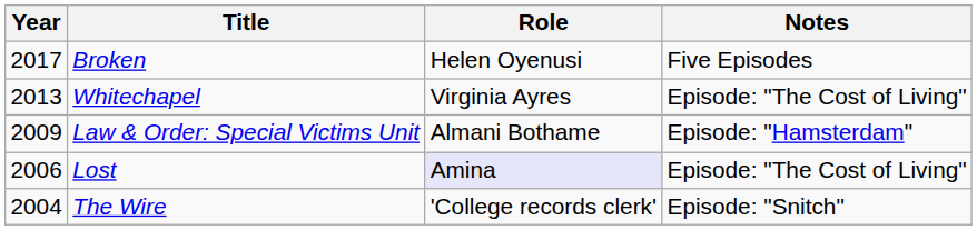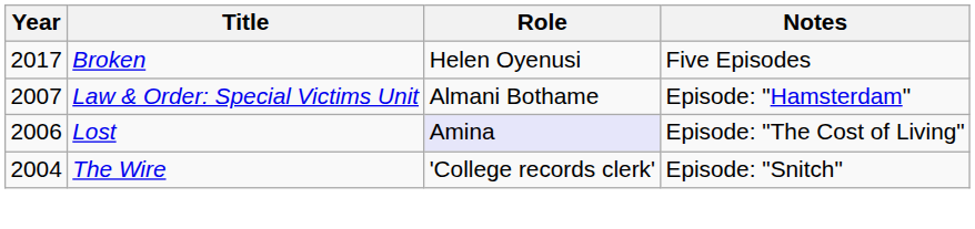 <table class="wikitable sortable">
 <tr>
 <th>Year</th>
 <th>Title</th>
 <th>Role</th>
 <th class="unsortable">Notes</th>
 </tr>
 <tr>
 <td>2017</td>
 <td><em><a href='#'>Broken</a></em></td>
 <td>Helen Oyenusi</td>
 <td>Five Episodes</td>
 </tr>
-<tr |->
-<td>2013</td>
-<td><em><a href='#'>Whitechapel</a></em></td>
-<td>Virginia Ayres</td>
-<td>Episode: "The Cost of Living"</td>
-</tr>
 <tr>
-<td>2009</td>
+<td>2007</td>
 <td><em><a href='#'>Law & Order: Special Victims Unit</a></em></td>
 <td>Almani Bothame</td>
 <td>Episode: "<a href='#'>Hamsterdam</a>"</td>
 </tr>
 <tr>
 <td>2006</td>
 <td><em><a href='#'>Lost</a></em></td>
 <td style="background: lavender;">Amina</td>
 <td>Episode: "The Cost of Living"</td>
 </tr>
 <tr>
 <td>2004</td>
 <td><em><a href='#'>The Wire</a></em></td>
 <td>'College records clerk'</td>
 <td>Episode: "Snitch"</td>
 </tr>
 </table>
